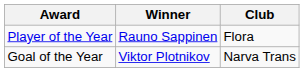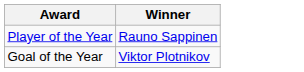 <table class="wikitable">
 <tr>
 <th>Award</th>
 <th>Winner</th>
-<th>Club</th>
 </tr>
 <tr>
 <td><a href='#'>Player of the Year</a></td>
 <td> <a href='#'>Rauno Sappinen</a></td>
-<td>Flora</td>
 </tr>
 <tr>
 <td>Goal of the Year</td>
 <td> <a href='#'>Viktor Plotnikov</a></td>
-<td>Narva Trans</td>
 </tr>
 </table>
